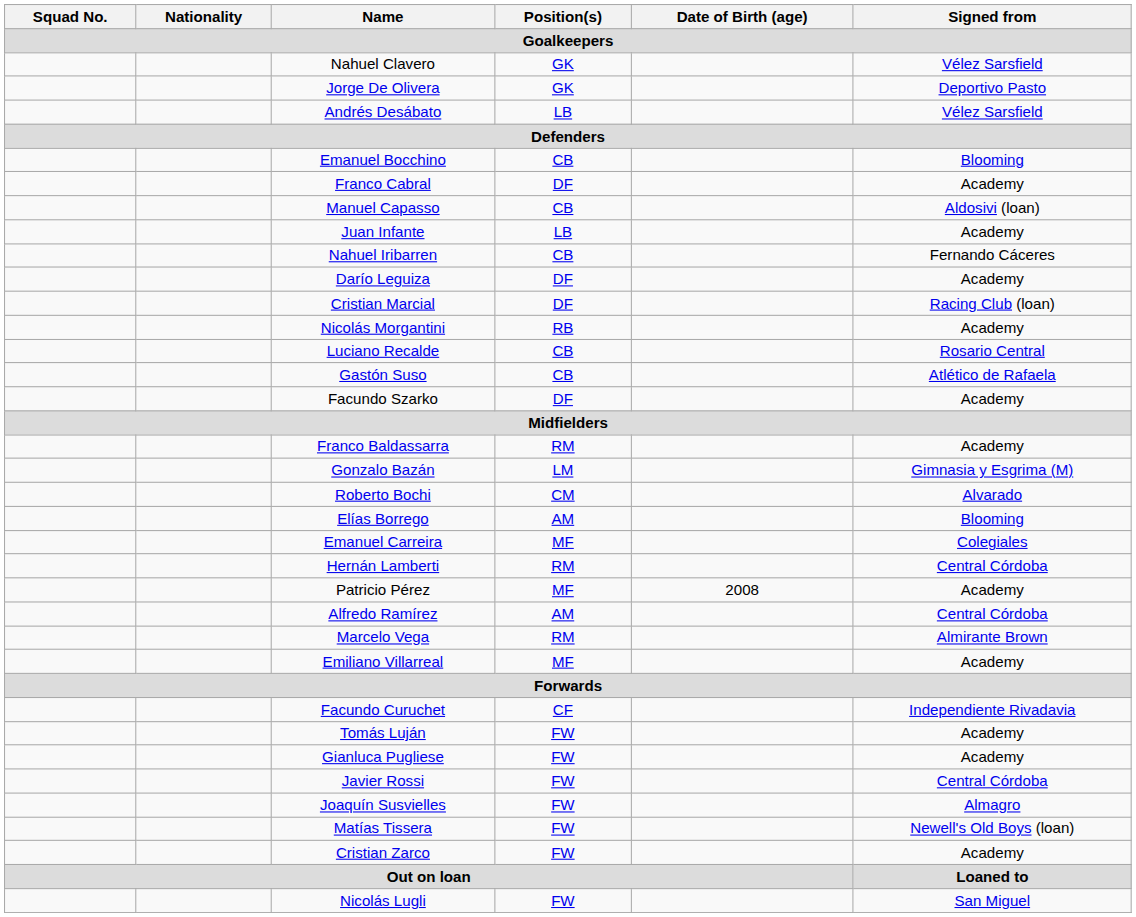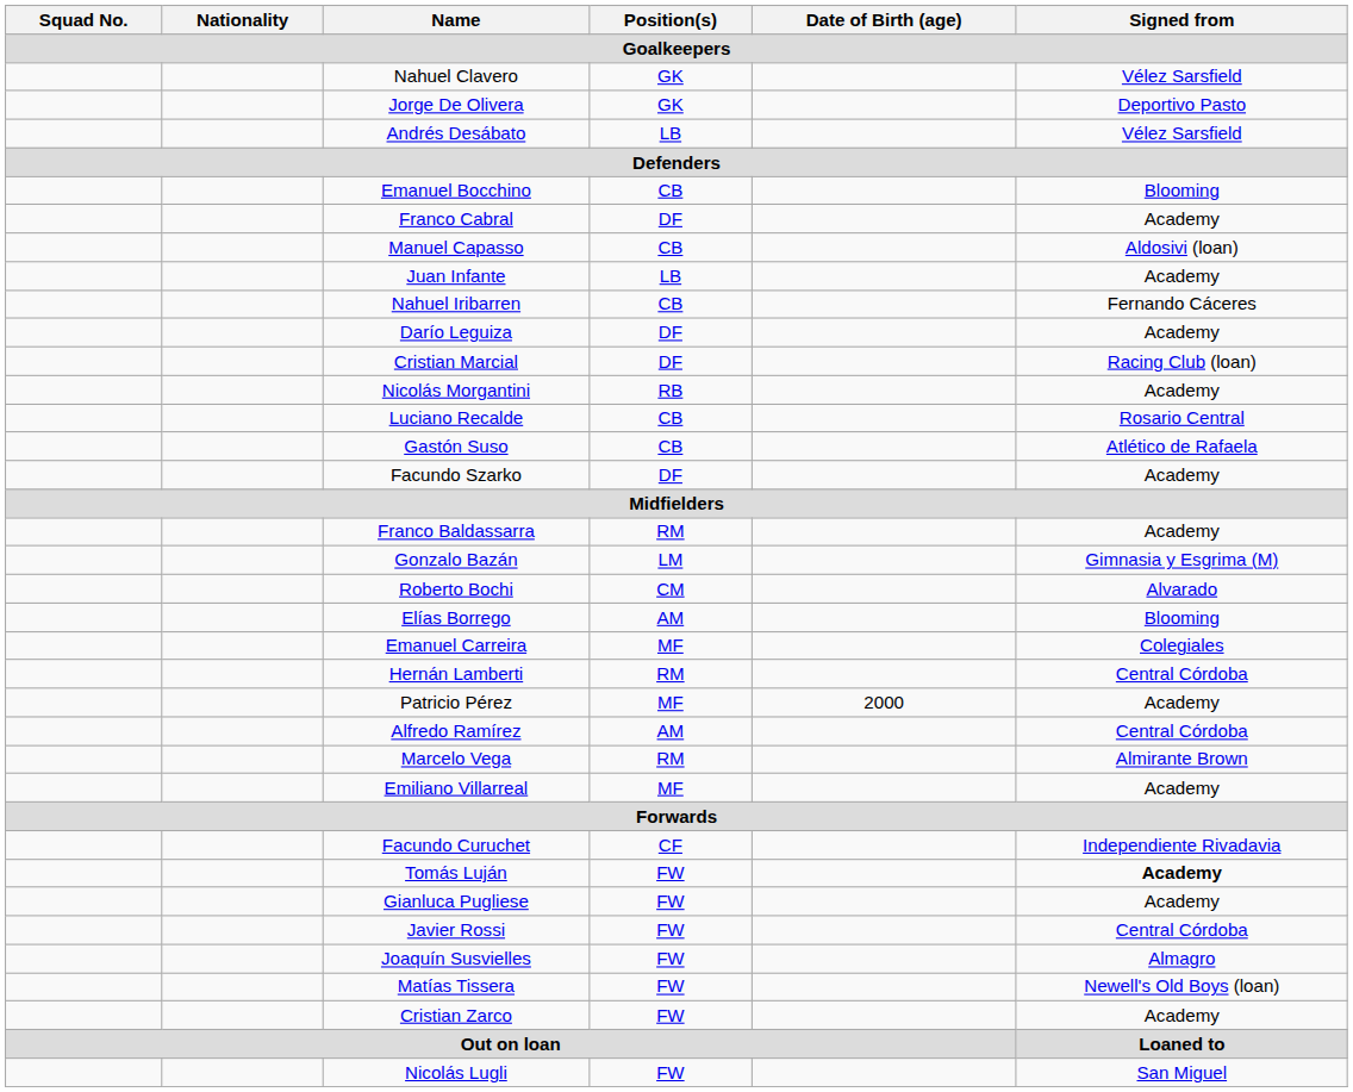 <table class="wikitable sortable" style="text-align:center; font-size:90%; width:85%;">
 <tr>
 <th style="background:#; color:; text-align:center;">Squad No.</th>
 <th style="background:#; color:; text-align:center;">Nationality</th>
 <th style="background:#; color:; text-align:center;">Name</th>
 <th style="background:#; color:; text-align:center;">Position(s)</th>
 <th style="background:#; color:; text-align:center;">Date of Birth (age)</th>
 <th style="background:#; color:; text-align:center;">Signed from</th>
 </tr>
 <tr>
 <th colspan="6" style="background:#dcdcdc; text-align:center;">Goalkeepers</th>
 </tr>
 <tr>
 <td></td>
 <td></td>
 <td>Nahuel Clavero</td>
 <td><a href='#'>GK</a></td>
 <td></td>
 <td> <a href='#'>Vélez Sarsfield</a></td>
 </tr>
 <tr>
 <td></td>
 <td></td>
 <td><a href='#'>Jorge De Olivera</a></td>
 <td><a href='#'>GK</a></td>
 <td></td>
 <td> <a href='#'>Deportivo Pasto</a></td>
 </tr>
 <tr>
 <td></td>
 <td></td>
 <td><a href='#'>Andrés Desábato</a></td>
 <td><a href='#'>LB</a></td>
 <td></td>
 <td> <a href='#'>Vélez Sarsfield</a></td>
 </tr>
 <tr>
 <th colspan="7" style="background:#dcdcdc; text-align:center;">Defenders</th>
 </tr>
 <tr>
 <td></td>
 <td></td>
 <td><a href='#'>Emanuel Bocchino</a></td>
 <td><a href='#'>CB</a></td>
 <td></td>
 <td> <a href='#'>Blooming</a></td>
 </tr>
 <tr>
 <td></td>
 <td></td>
 <td><a href='#'>Franco Cabral</a></td>
 <td><a href='#'>DF</a></td>
 <td></td>
 <td>Academy</td>
 </tr>
 <tr>
 <td></td>
 <td></td>
 <td><a href='#'>Manuel Capasso</a></td>
 <td><a href='#'>CB</a></td>
 <td></td>
 <td> <a href='#'>Aldosivi</a> (loan)</td>
 </tr>
 <tr>
 <td></td>
 <td></td>
 <td><a href='#'>Juan Infante</a></td>
 <td><a href='#'>LB</a></td>
 <td></td>
 <td>Academy</td>
 </tr>
 <tr>
 <td></td>
 <td></td>
 <td><a href='#'>Nahuel Iribarren</a></td>
 <td><a href='#'>CB</a></td>
 <td></td>
 <td> Fernando Cáceres</td>
 </tr>
 <tr>
 <td></td>
 <td></td>
 <td><a href='#'>Darío Leguiza</a></td>
 <td><a href='#'>DF</a></td>
 <td></td>
 <td>Academy</td>
 </tr>
 <tr>
 <td></td>
 <td></td>
 <td><a href='#'>Cristian Marcial</a></td>
 <td><a href='#'>DF</a></td>
 <td></td>
 <td> <a href='#'>Racing Club</a> (loan)</td>
 </tr>
 <tr>
 <td></td>
 <td></td>
 <td><a href='#'>Nicolás Morgantini</a></td>
 <td><a href='#'>RB</a></td>
 <td></td>
 <td>Academy</td>
 </tr>
 <tr>
 <td></td>
 <td></td>
 <td><a href='#'>Luciano Recalde</a></td>
 <td><a href='#'>CB</a></td>
 <td></td>
 <td> <a href='#'>Rosario Central</a></td>
 </tr>
 <tr>
 <td></td>
 <td></td>
 <td><a href='#'>Gastón Suso</a></td>
 <td><a href='#'>CB</a></td>
 <td></td>
 <td> <a href='#'>Atlético de Rafaela</a></td>
 </tr>
 <tr>
 <td></td>
 <td></td>
 <td>Facundo Szarko</td>
 <td><a href='#'>DF</a></td>
 <td></td>
 <td>Academy</td>
 </tr>
 <tr>
 <th colspan="7" style="background:#dcdcdc; text-align:center;">Midfielders</th>
 </tr>
 <tr>
 <td></td>
 <td></td>
 <td><a href='#'>Franco Baldassarra</a></td>
 <td><a href='#'>RM</a></td>
 <td></td>
 <td>Academy</td>
 </tr>
 <tr>
 <td></td>
 <td></td>
 <td><a href='#'>Gonzalo Bazán</a></td>
 <td><a href='#'>LM</a></td>
 <td></td>
 <td> <a href='#'>Gimnasia y Esgrima (M)</a></td>
 </tr>
 <tr>
 <td></td>
 <td></td>
 <td><a href='#'>Roberto Bochi</a></td>
 <td><a href='#'>CM</a></td>
 <td></td>
 <td> <a href='#'>Alvarado</a></td>
 </tr>
 <tr>
 <td></td>
 <td></td>
 <td><a href='#'>Elías Borrego</a></td>
 <td><a href='#'>AM</a></td>
 <td></td>
 <td> <a href='#'>Blooming</a></td>
 </tr>
 <tr>
 <td></td>
 <td></td>
 <td><a href='#'>Emanuel Carreira</a></td>
 <td><a href='#'>MF</a></td>
 <td></td>
 <td> <a href='#'>Colegiales</a></td>
 </tr>
 <tr>
 <td></td>
 <td></td>
 <td><a href='#'>Hernán Lamberti</a></td>
 <td><a href='#'>RM</a></td>
 <td></td>
 <td> <a href='#'>Central Córdoba</a></td>
 </tr>
 <tr>
 <td></td>
 <td></td>
 <td>Patricio Pérez</td>
 <td><a href='#'>MF</a></td>
-<td>2008</td>
+<td>2000</td>
 <td>Academy</td>
 </tr>
 <tr>
 <td></td>
 <td></td>
 <td><a href='#'>Alfredo Ramírez</a></td>
 <td><a href='#'>AM</a></td>
 <td></td>
 <td> <a href='#'>Central Córdoba</a></td>
 </tr>
 <tr>
 <td></td>
 <td></td>
 <td><a href='#'>Marcelo Vega</a></td>
 <td><a href='#'>RM</a></td>
 <td></td>
 <td> <a href='#'>Almirante Brown</a></td>
 </tr>
 <tr>
 <td></td>
 <td></td>
 <td><a href='#'>Emiliano Villarreal</a></td>
 <td><a href='#'>MF</a></td>
 <td></td>
 <td>Academy</td>
 </tr>
 <tr>
 <th colspan="7" style="background:#dcdcdc; text-align:center;">Forwards</th>
 </tr>
 <tr>
 <td></td>
 <td></td>
 <td><a href='#'>Facundo Curuchet</a></td>
 <td><a href='#'>CF</a></td>
 <td></td>
 <td> <a href='#'>Independiente Rivadavia</a></td>
 </tr>
 <tr>
 <td></td>
 <td></td>
 <td><a href='#'>Tomás Luján</a></td>
 <td><a href='#'>FW</a></td>
 <td></td>
-<td>Academy</td>
+<td><strong>Academy</strong></td>
 </tr>
 <tr>
 <td></td>
 <td></td>
 <td><a href='#'>Gianluca Pugliese</a></td>
 <td><a href='#'>FW</a></td>
 <td></td>
 <td>Academy</td>
 </tr>
 <tr>
 <td></td>
 <td></td>
 <td><a href='#'>Javier Rossi</a></td>
 <td><a href='#'>FW</a></td>
 <td></td>
 <td> <a href='#'>Central Córdoba</a></td>
 </tr>
 <tr>
 <td></td>
 <td></td>
 <td><a href='#'>Joaquín Susvielles</a></td>
 <td><a href='#'>FW</a></td>
 <td></td>
 <td> <a href='#'>Almagro</a></td>
 </tr>
 <tr>
 <td></td>
 <td></td>
 <td><a href='#'>Matías Tissera</a></td>
 <td><a href='#'>FW</a></td>
 <td></td>
 <td> <a href='#'>Newell's Old Boys</a> (loan)</td>
 </tr>
 <tr>
 <td></td>
 <td></td>
 <td><a href='#'>Cristian Zarco</a></td>
 <td><a href='#'>FW</a></td>
 <td></td>
 <td>Academy</td>
 </tr>
 <tr>
 <th colspan="5" style="background:#dcdcdc; text-align:center;">Out on loan</th>
 <th colspan="1" style="background:#dcdcdc; text-align:center;">Loaned to</th>
 </tr>
 <tr>
 <td></td>
 <td></td>
 <td><a href='#'>Nicolás Lugli</a></td>
 <td><a href='#'>FW</a></td>
 <td></td>
 <td> <a href='#'>San Miguel</a></td>
 </tr>
 <tr>
 </tr>
 </table>
